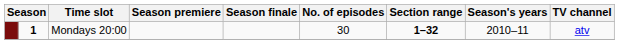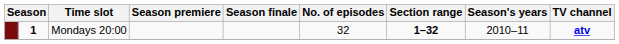 <table class="wikitable" style="text-align:center;">
 <tr>
 <th colspan=2>Season</th>
 <th>Time slot</th>
 <th>Season premiere</th>
 <th>Season finale</th>
 <th>No. of episodes</th>
 <th>Section range</th>
 <th>Season's years</th>
 <th>TV channel</th>
 </tr>
 <tr>
 <td style="background:#7b0c0c"></td>
 <td><strong>1</strong></td>
 <td>Mondays 20:00</td>
 <td></td>
 <td></td>
-<td>30</td>
+<td>32</td>
 <td><strong>1–32</strong></td>
 <td>2010–11</td>
-<td><a href='#'>atv</a></td>
+<td><strong><a href='#'>atv</a></strong></td>
 </tr>
 <tr>
 </tr>
 </table>
